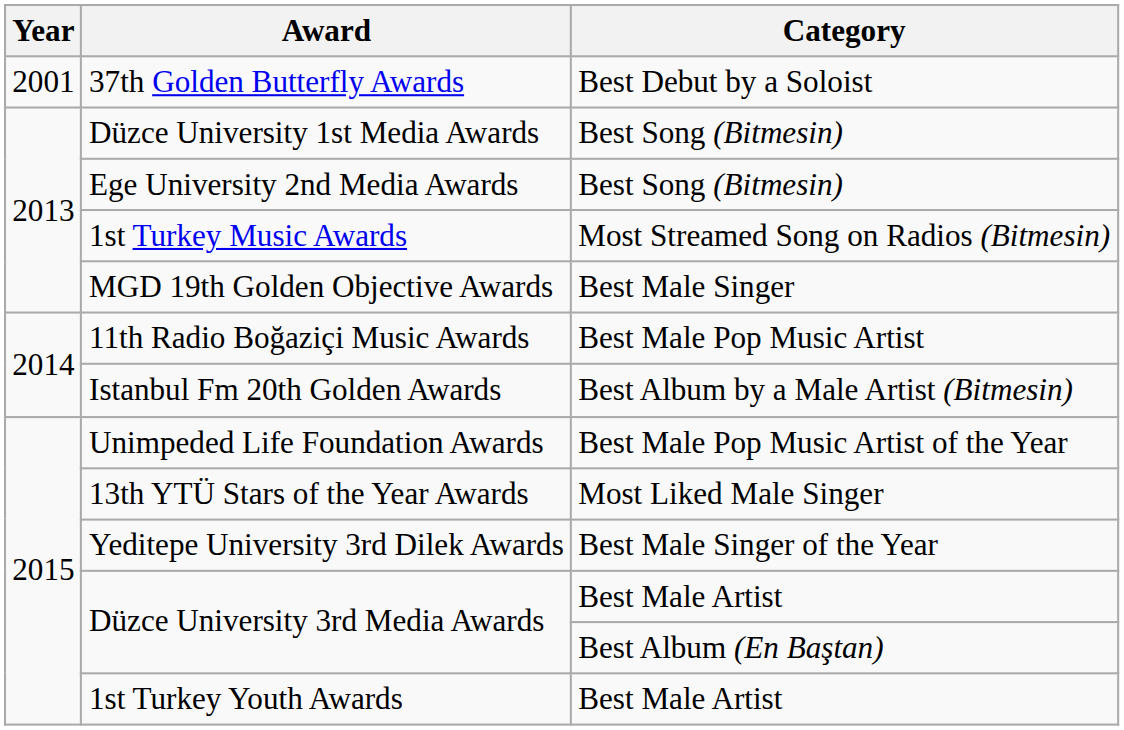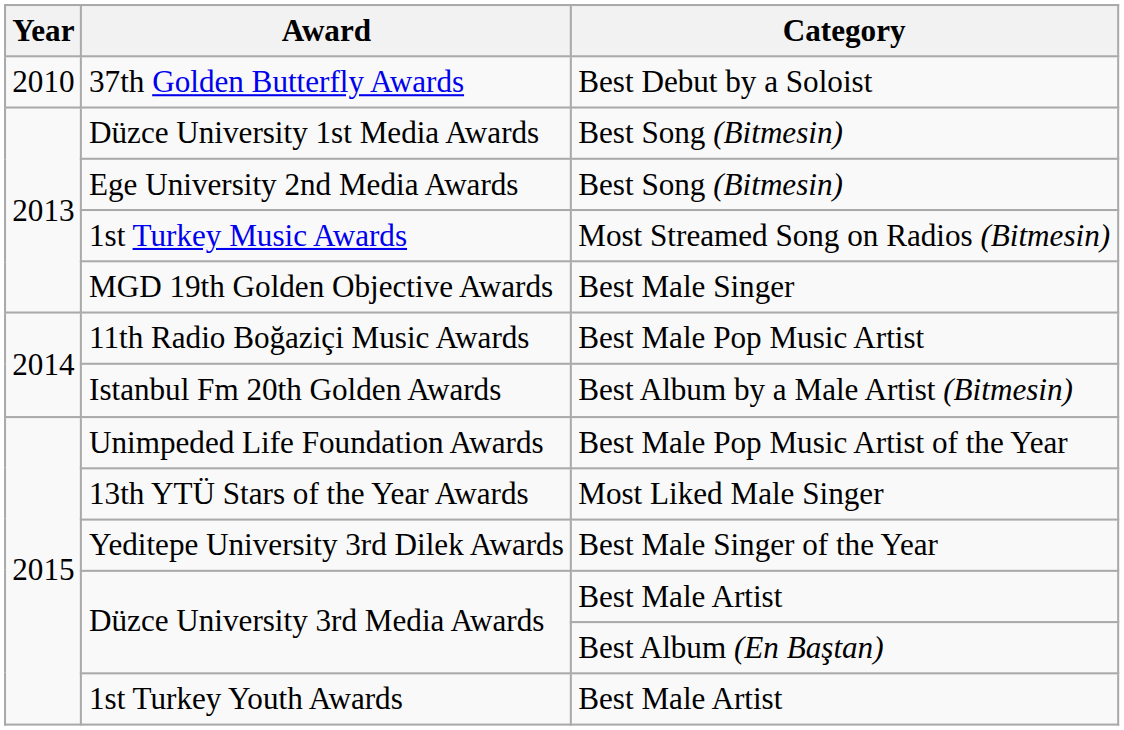 <table class="wikitable" style="font-size: 95%;">
 <tr>
 <th>Year</th>
 <th>Award</th>
 <th>Category</th>
 </tr>
 <tr>
-<td>2001</td>
+<td>2010</td>
 <td>37th <a href='#'>Golden Butterfly Awards</a></td>
 <td>Best Debut by a Soloist</td>
 </tr>
 <tr>
 <td rowspan=4>2013</td>
 <td>Düzce University 1st Media Awards</td>
 <td>Best Song <em>(Bitmesin)</em></td>
 </tr>
 <tr>
 <td>Ege University 2nd Media Awards</td>
 <td>Best Song <em>(Bitmesin)</em></td>
 </tr>
 <tr>
 <td>1st <a href='#'>Turkey Music Awards</a></td>
 <td>Most Streamed Song on Radios <em>(Bitmesin)</em></td>
 </tr>
 <tr>
 <td>MGD 19th Golden Objective Awards</td>
 <td>Best Male Singer</td>
 </tr>
 <tr>
 <td rowspan=2>2014</td>
 <td>11th Radio Boğaziçi Music Awards</td>
 <td>Best Male Pop Music Artist</td>
 </tr>
 <tr>
 <td>Istanbul Fm 20th Golden Awards</td>
 <td>Best Album by a Male Artist <em>(Bitmesin)</em></td>
 </tr>
 <tr>
 <td rowspan=6>2015</td>
 <td>Unimpeded Life Foundation Awards</td>
 <td>Best Male Pop Music Artist of the Year</td>
 </tr>
 <tr>
 <td>13th YTÜ Stars of the Year Awards</td>
 <td>Most Liked Male Singer</td>
 </tr>
 <tr>
 <td>Yeditepe University 3rd Dilek Awards</td>
 <td>Best Male Singer of the Year</td>
 </tr>
 <tr>
 <td rowspan=2>Düzce University 3rd Media Awards</td>
 <td>Best Male Artist</td>
 </tr>
 <tr>
 <td>Best Album <em>(En Baştan)</em></td>
 </tr>
 <tr>
 <td>1st Turkey Youth Awards</td>
 <td>Best Male Artist</td>
 </tr>
 </table>
